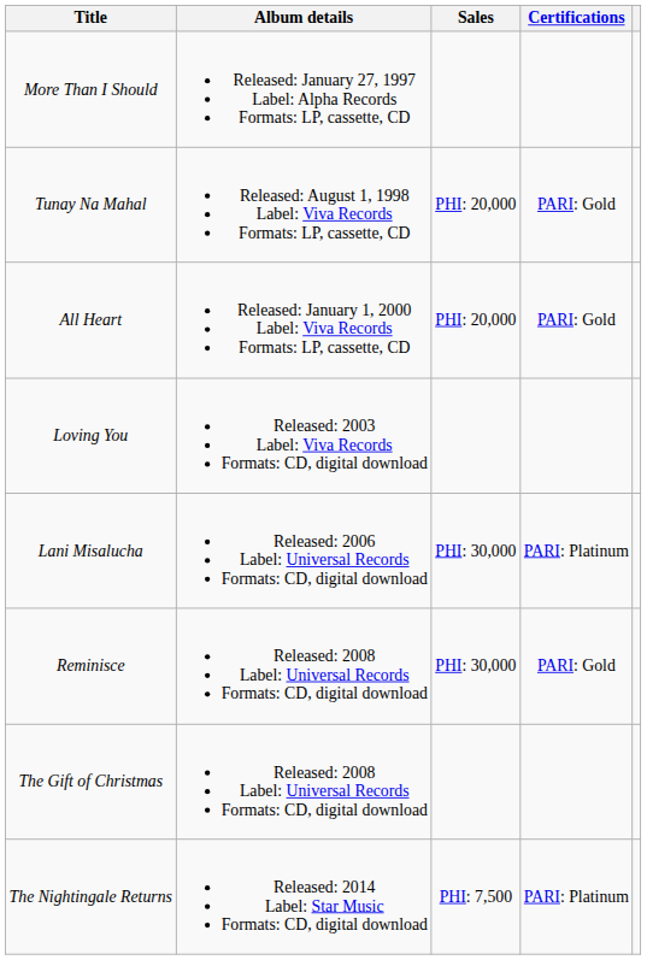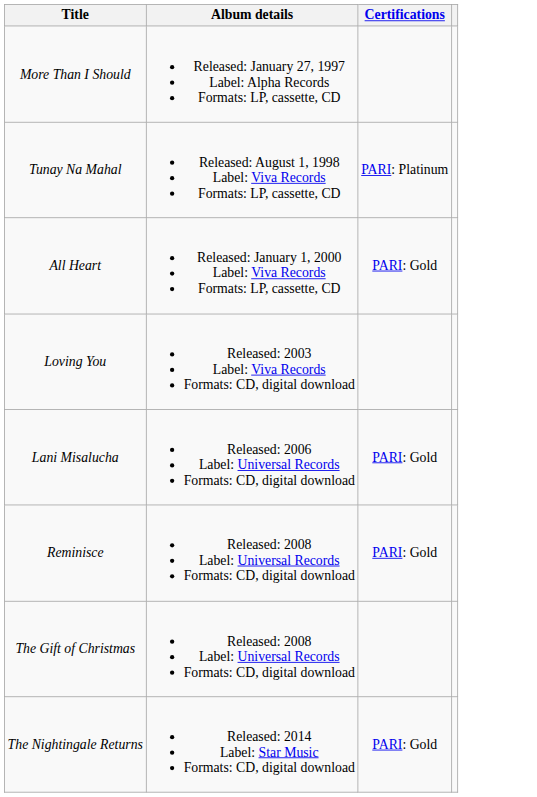 <table class="wikitable plainrowheaders" style="text-align:center;">
 <tr>
 <th scope="col">Title</th>
 <th scope="col">Album details</th>
-<th scope="col">Sales</th>
 <th scope="col"><a href='#'>Certifications</a></th>
 <th scope="col"></th>
 </tr>
 <tr>
 <td><em>More Than I Should</em></td>
 <td><br><ul><li>Released: January 27, 1997</li><li>Label: Alpha Records</li><li>Formats: LP, cassette, CD</li></ul></td>
 <td></td>
 <td></td>
-<td></td>
 </tr>
 <tr>
 <td><em>Tunay Na Mahal</em></td>
 <td><br><ul><li>Released: August 1, 1998</li><li>Label: <a href='#'>Viva Records</a></li><li>Formats: LP, cassette, CD</li></ul></td>
-<td><a href='#'>PHI</a>: 20,000</td>
-<td><a href='#'>PARI</a>: Gold</td>
+<td><a href='#'>PARI</a>: Platinum</td>
 <td></td>
 </tr>
 <tr>
 <td><em>All Heart</em></td>
 <td><br><ul><li>Released: January 1, 2000</li><li>Label: <a href='#'>Viva Records</a></li><li>Formats: LP, cassette, CD</li></ul></td>
-<td><a href='#'>PHI</a>: 20,000</td>
 <td><a href='#'>PARI</a>: Gold</td>
 <td></td>
 </tr>
 <tr>
 <td><em>Loving You</em></td>
 <td><br><ul><li>Released: 2003</li><li>Label: <a href='#'>Viva Records</a></li><li>Formats: CD, digital download</li></ul></td>
 <td></td>
 <td></td>
-<td></td>
 </tr>
 <tr>
 <td><em>Lani Misalucha</em></td>
 <td><br><ul><li>Released: 2006</li><li>Label: <a href='#'>Universal Records</a></li><li>Formats: CD, digital download</li></ul></td>
-<td><a href='#'>PHI</a>: 30,000</td>
-<td><a href='#'>PARI</a>: Platinum</td>
+<td><a href='#'>PARI</a>: Gold</td>
 <td></td>
 </tr>
 <tr>
 <td><em>Reminisce</em></td>
 <td><br><ul><li>Released: 2008</li><li>Label: <a href='#'>Universal Records</a></li><li>Formats: CD, digital download</li></ul></td>
-<td><a href='#'>PHI</a>: 30,000</td>
 <td><a href='#'>PARI</a>: Gold</td>
 <td></td>
 </tr>
 <tr>
 <td><em>The Gift of Christmas</em></td>
 <td><br><ul><li>Released: 2008</li><li>Label: <a href='#'>Universal Records</a></li><li>Formats: CD, digital download</li></ul></td>
 <td></td>
 <td></td>
-<td></td>
 </tr>
 <tr>
 <td><em>The Nightingale Returns</em></td>
 <td><br><ul><li>Released: 2014</li><li>Label: <a href='#'>Star Music</a></li><li>Formats: CD, digital download</li></ul></td>
-<td><a href='#'>PHI</a>: 7,500</td>
-<td><a href='#'>PARI</a>: Platinum</td>
+<td><a href='#'>PARI</a>: Gold</td>
 <td></td>
 </tr>
 </table>
